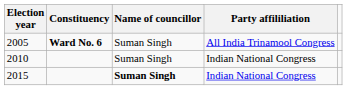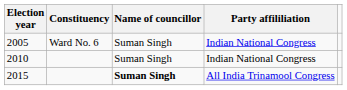 <table class="wikitable"ìÍĦĤĠčw>
 <tr>
 <th>Election<br> year</th>
 <th>Constituency</th>
 <th>Name of councillor</th>
 <th>Party affililiation</th>
 </tr>
 <tr>
 <td>2005</td>
-<td><strong>Ward No. 6</strong></td>
+<td>Ward No. 6</td>
 <td>Suman Singh</td>
-<td><a href='#'>All India Trinamool Congress</a></td>
+<td><a href='#'>Indian National Congress</a></td>
 <td></td>
 </tr>
 <tr>
 <td>2010</td>
 <td></td>
 <td>Suman Singh</td>
 <td>Indian National Congress</td>
 <td></td>
 </tr>
 <tr>
 <td>2015</td>
 <td></td>
 <td><strong>Suman Singh</strong></td>
-<td><a href='#'>Indian National Congress</a></td>
+<td><a href='#'>All India Trinamool Congress</a></td>
 <td></td>
 </tr>
 </table>
